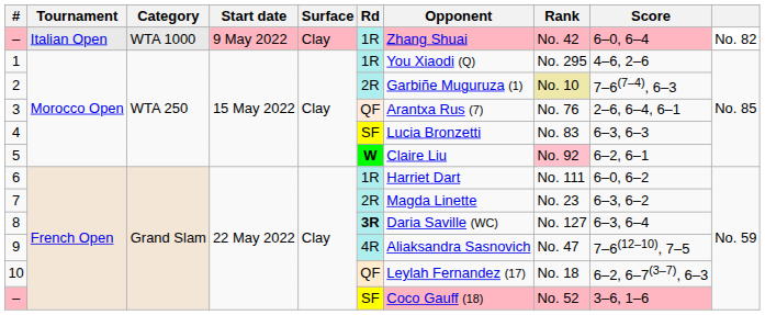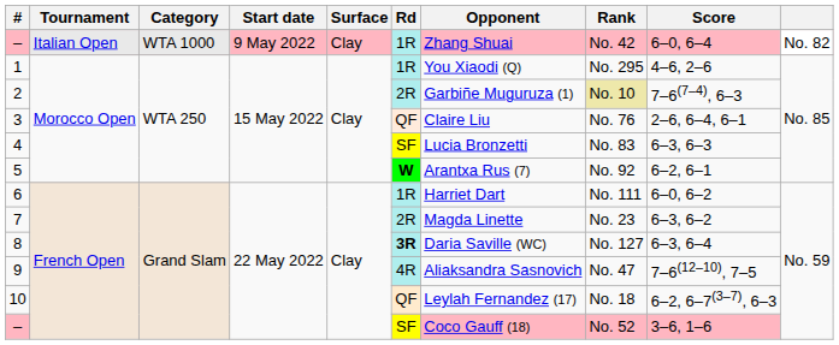 <table class="wikitable sortable">
 <tr>
 <th scope="col">#</th>
 <th scope="col">Tournament</th>
 <th scope="col">Category</th>
 <th scope="col">Start date</th>
 <th scope="col">Surface</th>
 <th scope="col">Rd</th>
 <th scope="col">Opponent</th>
 <th scope="col">Rank</th>
 <th scope="col" class="unsortable">Score</th>
 <th></th>
 </tr>
 <tr bgcolor=lightpink>
 <td align=center>–</td>
 <td bgcolor=e9e9e9><a href='#'>Italian Open</a></td>
 <td bgcolor=e9e9e9>WTA 1000</td>
 <td>9 May 2022</td>
 <td>Clay</td>
 <td align=center style="background:#afeeee;">1R</td>
 <td> <a href='#'>Zhang Shuai</a></td>
 <td align=left>No. 42</td>
 <td>6–0, 6–4</td>
 <td bgcolor=#fff>No. 82</td>
 </tr>
 <tr>
 <td align=center>1</td>
 <td rowspan=5><a href='#'>Morocco Open</a></td>
 <td rowspan=5>WTA 250</td>
 <td rowspan=5>15 May 2022</td>
 <td rowspan=5>Clay</td>
 <td align=center style="background:#afeeee;">1R</td>
 <td> <a href='#'>You Xiaodi</a> <small>(Q)</small></td>
 <td align=left>No. 295</td>
 <td>4–6, 2–6</td>
 <td rowspan=5>No. 85</td>
 </tr>
 <tr>
 <td align=center>2</td>
 <td align=center style="background:#afeeee;">2R</td>
 <td> <a href='#'>Garbiñe Muguruza</a> <small>(1)</small></td>
 <td align=left bgcolor=eee8aa>No. 10</td>
 <td>7–6<sup>(7–4)</sup>, 6–3</td>
 </tr>
 <tr>
 <td align=center>3</td>
 <td align=center style="background:#ffebdc;">QF</td>
-<td> <a href='#'>Arantxa Rus</a> <small>(7)</small></td>
+<td> <a href='#'>Claire Liu</a></td>
 <td align=left>No. 76</td>
 <td>2–6, 6–4, 6–1</td>
 </tr>
 <tr>
 <td align=center>4</td>
 <td align=center style="background:yellow;">SF</td>
 <td> <a href='#'>Lucia Bronzetti</a></td>
 <td align=left>No. 83</td>
 <td>6–3, 6–3</td>
 </tr>
 <tr>
 <td align=center>5</td>
 <td align=center style="background:lime;"><strong>W</strong></td>
-<td> <a href='#'>Claire Liu</a></td>
-<td align=left style="background: pink;">No. 92</td>
+<td> <a href='#'>Arantxa Rus</a> <small>(7)</small></td>
+<td align=left>No. 92</td>
 <td>6–2, 6–1</td>
 </tr>
 <tr>
 <td align=center>6</td>
 <td rowspan="6" bgcolor=f3e6d7><a href='#'>French Open</a></td>
 <td rowspan="6" bgcolor=f3e6d7>Grand Slam</td>
 <td rowspan="6">22 May 2022</td>
 <td rowspan="6">Clay</td>
 <td align=center style="background:#afeeee;">1R</td>
 <td> <a href='#'>Harriet Dart</a></td>
 <td align=left>No. 111</td>
 <td>6–0, 6–2</td>
 <td rowspan=6>No. 59</td>
 </tr>
 <tr>
 <td align=center>7</td>
 <td align=center style="background:#afeeee;">2R</td>
 <td> <a href='#'>Magda Linette</a></td>
 <td align=left>No. 23</td>
 <td>6–3, 6–2</td>
 </tr>
 <tr>
 <td align=center>8</td>
 <td align=center style="background:#afeeee;"><strong>3R</strong></td>
 <td> <a href='#'>Daria Saville</a> <small>(WC)</small></td>
 <td align=left>No. 127</td>
 <td>6–3, 6–4</td>
 </tr>
 <tr>
 <td align=center>9</td>
 <td align=center style="background:#afeeee;">4R</td>
 <td> <a href='#'>Aliaksandra Sasnovich</a></td>
 <td align=left>No. 47</td>
 <td>7–6<sup>(12–10)</sup>, 7–5</td>
 </tr>
 <tr>
 <td align=center>10</td>
 <td align=center style="background:#ffebcd;">QF</td>
 <td> <a href='#'>Leylah Fernandez</a> <small>(17)</small></td>
 <td align=left>No. 18</td>
 <td>6–2, 6–7<sup>(3–7)</sup>, 6–3</td>
 </tr>
 <tr bgcolor=lightpink>
 <td align=center>–</td>
 <td align=center style="background:yellow;">SF</td>
 <td> <a href='#'>Coco Gauff</a> <small>(18)</small></td>
 <td align=left>No. 52</td>
 <td>3–6, 1–6</td>
 </tr>
 </table>
